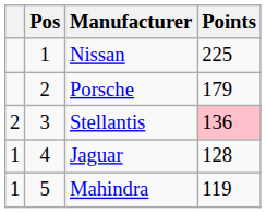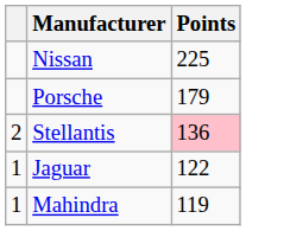 <table class="wikitable" style="font-size: 85%;">
 <tr>
 <th></th>
-<th>Pos</th>
 <th>Manufacturer</th>
 <th>Points</th>
 </tr>
 <tr>
 <td align="left"></td>
-<td align="center">1</td>
 <td> <a href='#'>Nissan</a></td>
 <td align="left">225</td>
 </tr>
 <tr>
 <td align="left"></td>
-<td align="center">2</td>
 <td> <a href='#'>Porsche</a></td>
 <td align="left">179</td>
 </tr>
 <tr>
 <td align="left"> 2</td>
-<td align="center">3</td>
 <td> <a href='#'>Stellantis</a></td>
 <td align="left" style="background: pink;">136</td>
 </tr>
 <tr>
 <td align="left"> 1</td>
-<td align="center">4</td>
 <td> <a href='#'>Jaguar</a></td>
-<td align="left">128</td>
+<td align="left">122</td>
 </tr>
 <tr>
 <td align="left"> 1</td>
-<td align="center">5</td>
 <td> <a href='#'>Mahindra</a></td>
 <td align="left">119</td>
 </tr>
 </table>
